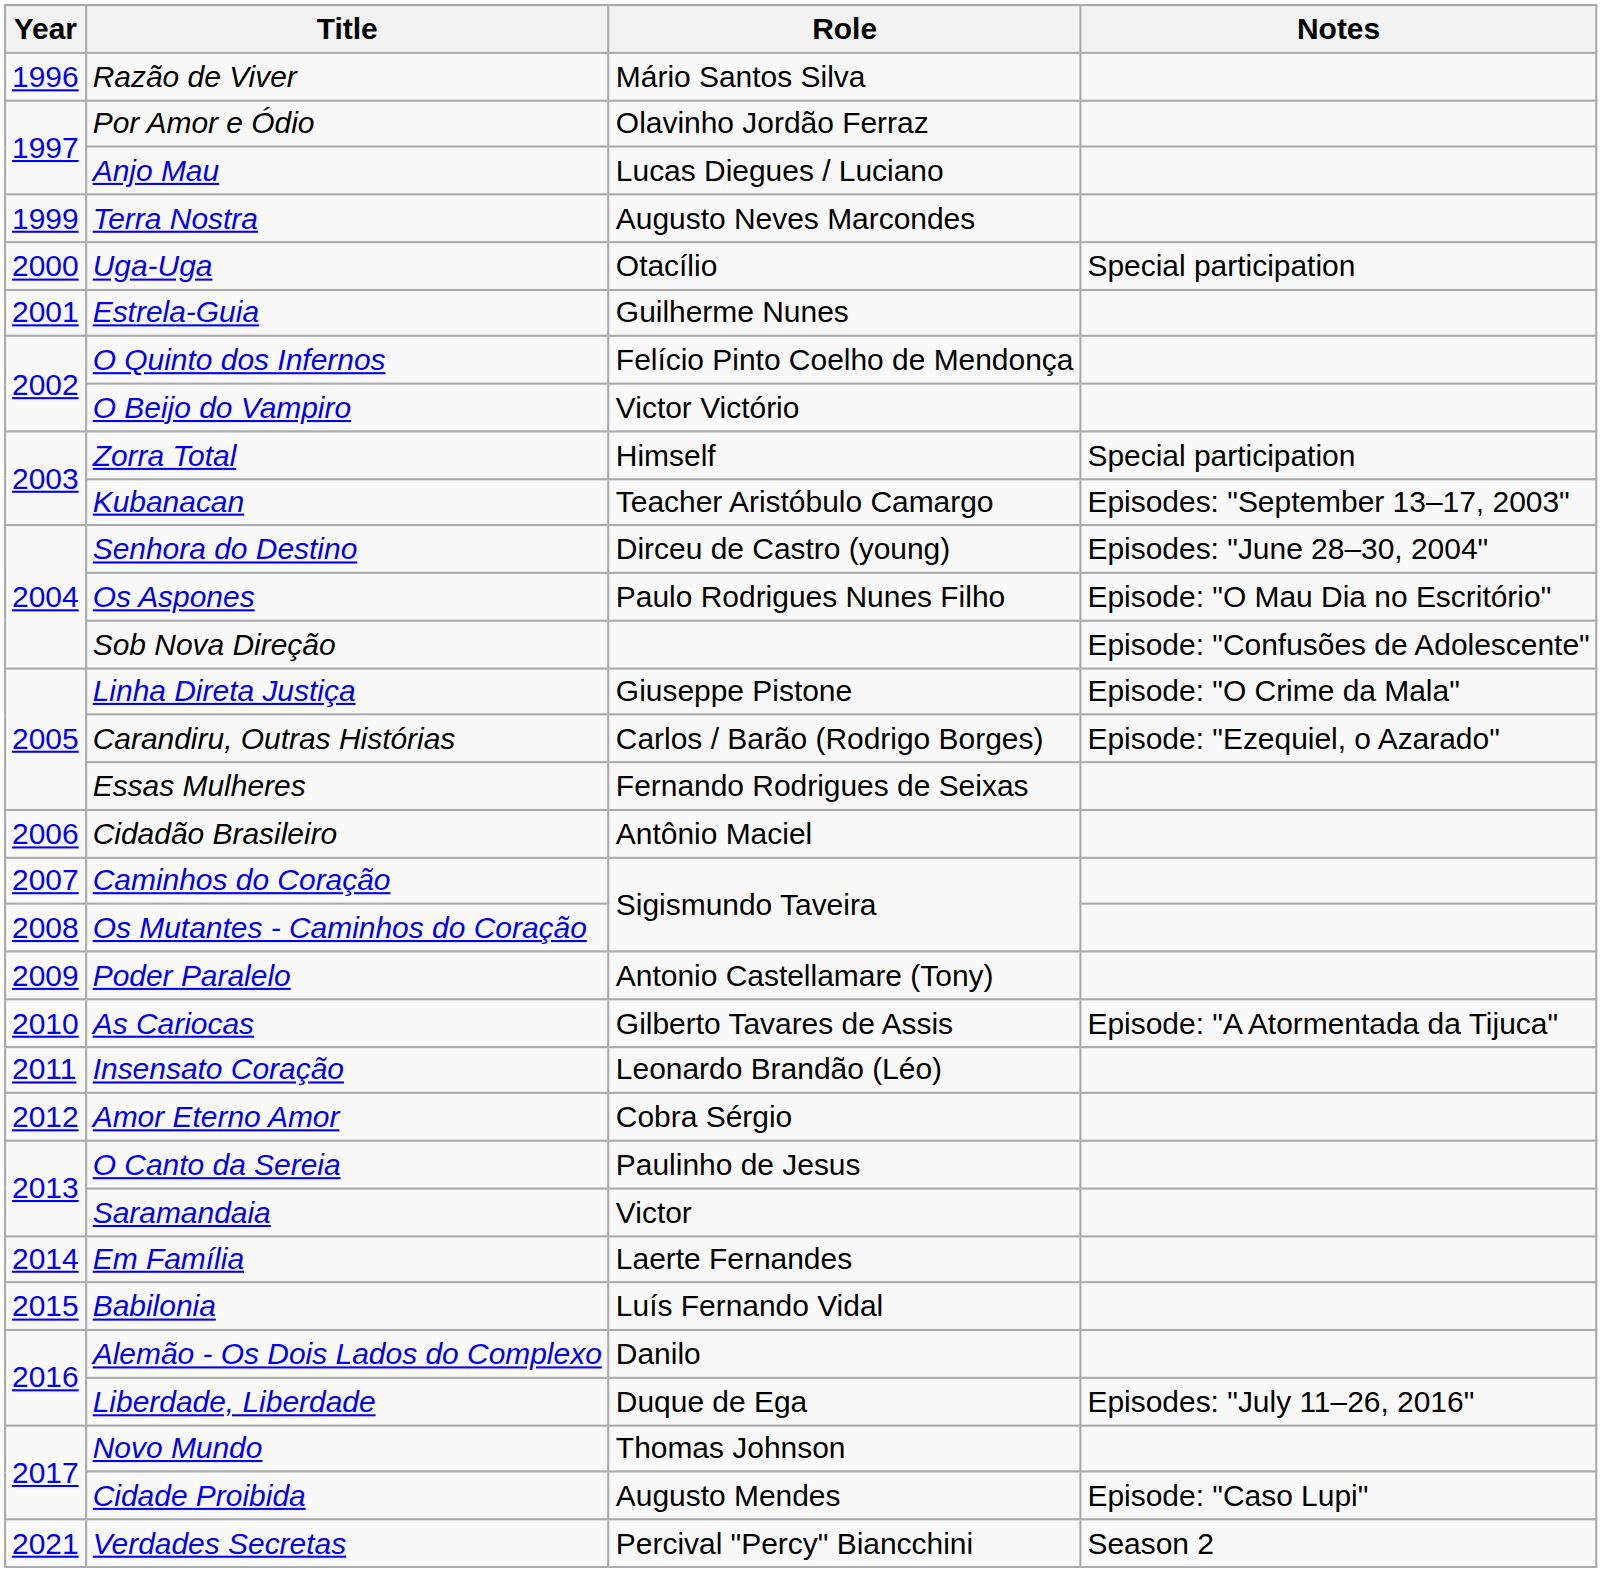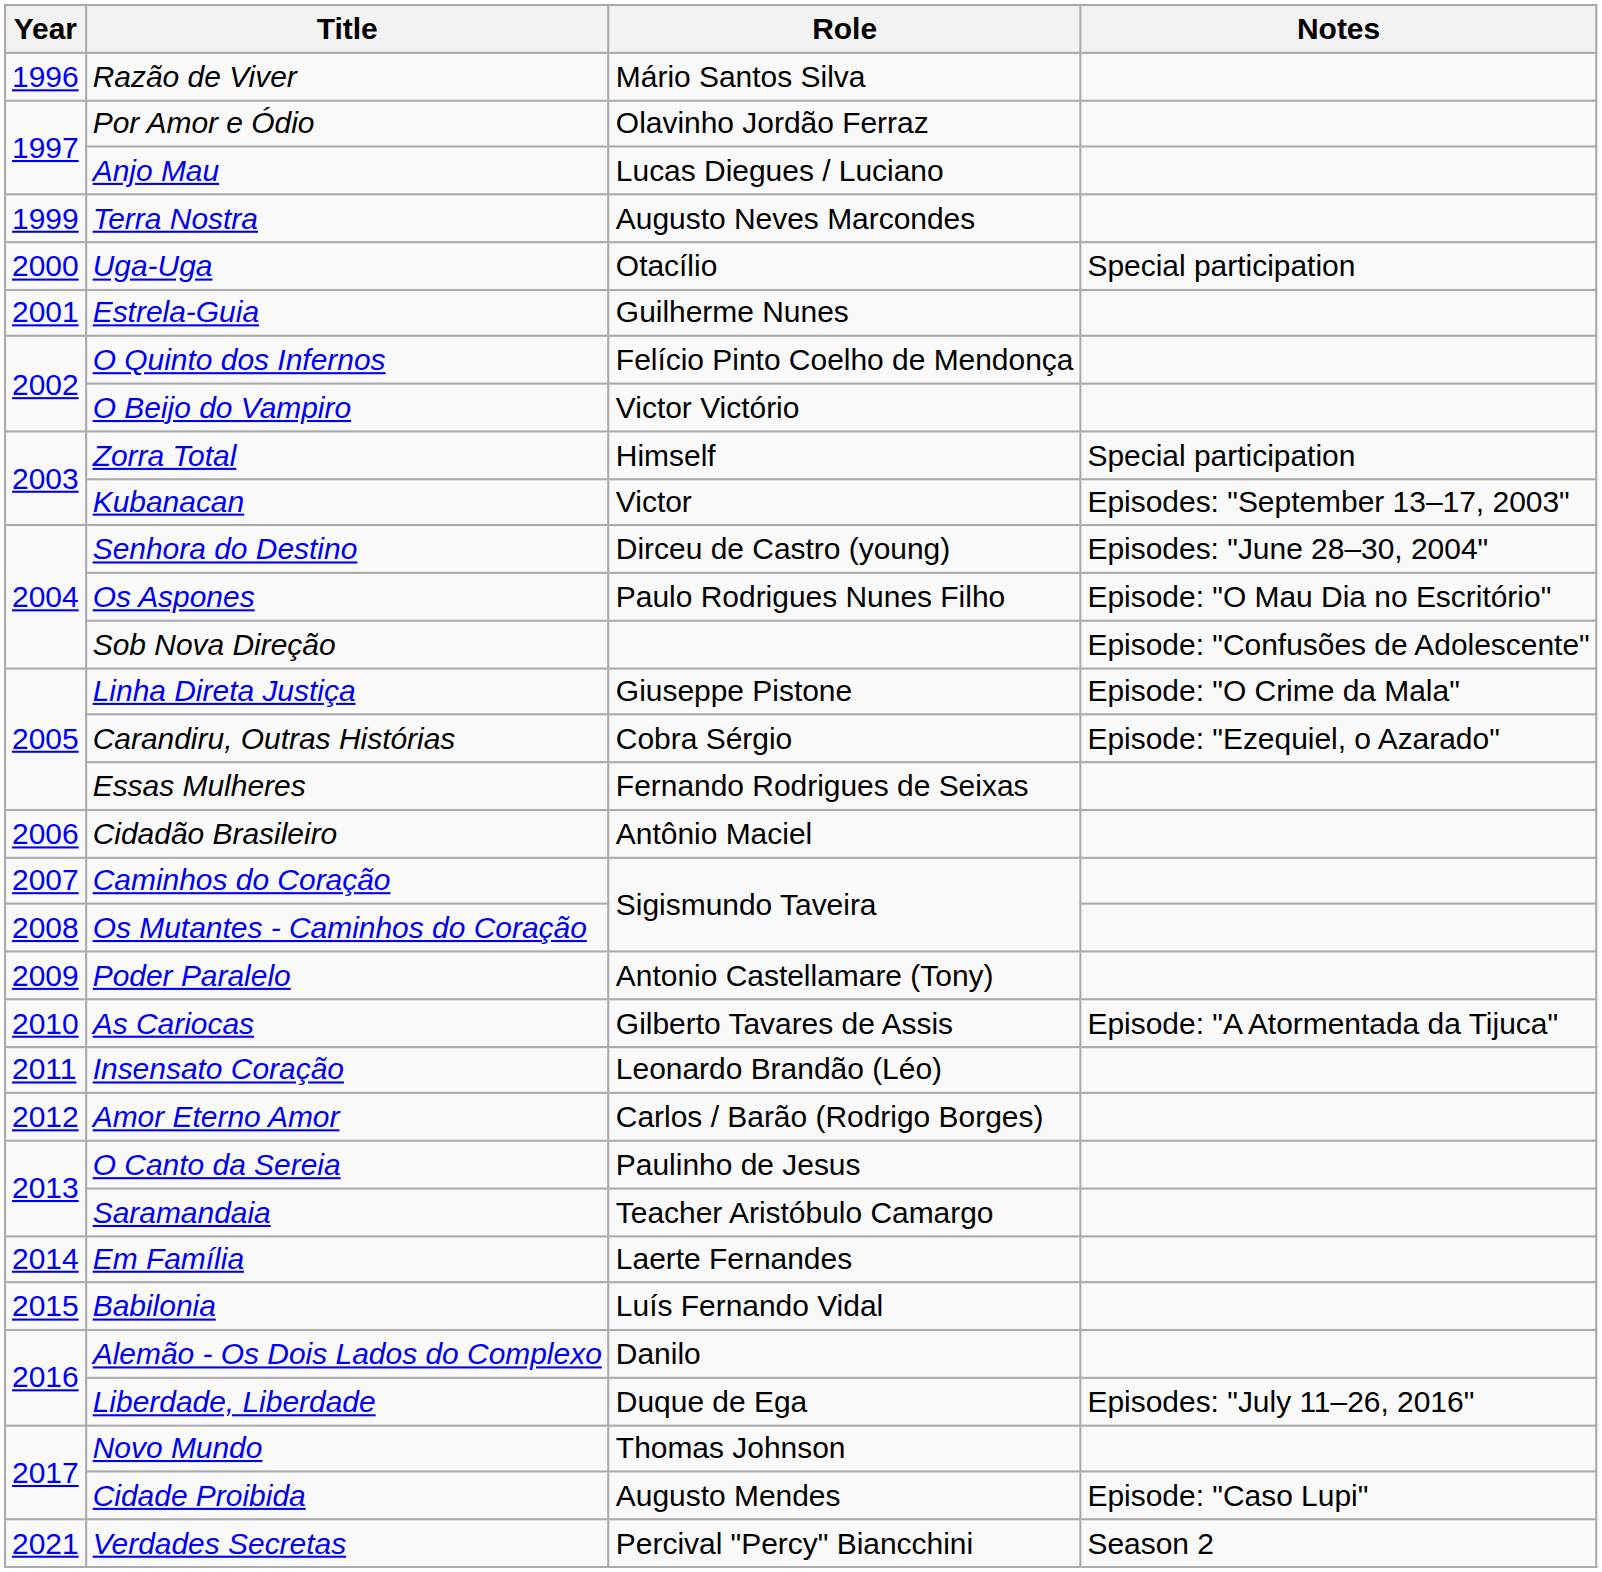 <table class="wikitable" style="font-size: 90%;">
 <tr>
 <th>Year</th>
 <th>Title</th>
 <th>Role</th>
 <th>Notes</th>
 </tr>
 <tr>
 <td><a href='#'>1996</a></td>
 <td><em>Razão de Viver</em></td>
 <td>Mário Santos Silva</td>
 <td></td>
 </tr>
 <tr>
 <td rowspan="2"><a href='#'>1997</a></td>
 <td><em>Por Amor e Ódio</em></td>
 <td>Olavinho Jordão Ferraz</td>
 <td></td>
 </tr>
 <tr>
 <td><em><a href='#'>Anjo Mau</a></em></td>
 <td>Lucas Diegues / Luciano</td>
 <td></td>
 </tr>
 <tr>
 <td><a href='#'>1999</a></td>
 <td><em><a href='#'>Terra Nostra</a></em></td>
 <td>Augusto Neves Marcondes</td>
 <td></td>
 </tr>
 <tr>
 <td><a href='#'>2000</a></td>
 <td><em><a href='#'>Uga-Uga</a></em></td>
 <td>Otacílio</td>
 <td>Special participation</td>
 </tr>
 <tr>
 <td><a href='#'>2001</a></td>
 <td><em><a href='#'>Estrela-Guia</a></em></td>
 <td>Guilherme Nunes</td>
 <td></td>
 </tr>
 <tr>
 <td rowspan="2"><a href='#'>2002</a></td>
 <td><em><a href='#'>O Quinto dos Infernos</a></em></td>
 <td>Felício Pinto Coelho de Mendonça</td>
 <td></td>
 </tr>
 <tr>
 <td><em><a href='#'>O Beijo do Vampiro</a></em></td>
 <td>Victor Victório</td>
 <td></td>
 </tr>
 <tr>
 <td rowspan="2"><a href='#'>2003</a></td>
 <td><em><a href='#'>Zorra Total</a></em></td>
 <td>Himself</td>
 <td>Special participation</td>
 </tr>
 <tr>
 <td><em><a href='#'>Kubanacan</a></em></td>
-<td>Teacher Aristóbulo Camargo</td>
+<td>Victor</td>
 <td>Episodes: "September 13–17, 2003"</td>
 </tr>
 <tr>
 <td rowspan="3"><a href='#'>2004</a></td>
 <td><em><a href='#'>Senhora do Destino</a></em></td>
 <td>Dirceu de Castro (young)</td>
 <td>Episodes: "June 28–30, 2004"</td>
 </tr>
 <tr>
 <td><em><a href='#'>Os Aspones</a></em></td>
 <td>Paulo Rodrigues Nunes Filho</td>
 <td>Episode: "O Mau Dia no Escritório"</td>
 </tr>
 <tr>
 <td><em>Sob Nova Direção</em></td>
 <td></td>
 <td>Episode: "Confusões de Adolescente"</td>
 </tr>
 <tr>
 <td rowspan="3"><a href='#'>2005</a></td>
 <td><em><a href='#'>Linha Direta Justiça</a></em></td>
 <td>Giuseppe Pistone</td>
 <td>Episode: "O Crime da Mala"</td>
 </tr>
 <tr>
 <td><em>Carandiru, Outras Histórias</em></td>
-<td>Carlos / Barão (Rodrigo Borges)</td>
+<td>Cobra Sérgio</td>
 <td>Episode: "Ezequiel, o Azarado"</td>
 </tr>
 <tr>
 <td><em>Essas Mulheres</em></td>
 <td>Fernando Rodrigues de Seixas</td>
 <td></td>
 </tr>
 <tr>
 <td><a href='#'>2006</a></td>
 <td><em>Cidadão Brasileiro</em></td>
 <td>Antônio Maciel</td>
 <td></td>
 </tr>
 <tr>
 <td><a href='#'>2007</a></td>
 <td><em><a href='#'>Caminhos do Coração</a></em></td>
 <td rowspan="2">Sigismundo Taveira</td>
 <td></td>
 </tr>
 <tr>
 <td><a href='#'>2008</a></td>
 <td><em><a href='#'>Os Mutantes - Caminhos do Coração</a></em></td>
 <td></td>
 </tr>
 <tr>
 <td><a href='#'>2009</a></td>
 <td><em><a href='#'>Poder Paralelo</a></em></td>
 <td>Antonio Castellamare (Tony)</td>
 <td></td>
 </tr>
 <tr>
 <td><a href='#'>2010</a></td>
 <td><em><a href='#'>As Cariocas</a></em></td>
 <td>Gilberto Tavares de Assis</td>
 <td>Episode: "A Atormentada da Tijuca"</td>
 </tr>
 <tr>
 <td><a href='#'>2011</a></td>
 <td><em><a href='#'>Insensato Coração</a></em></td>
 <td>Leonardo Brandão (Léo)</td>
 <td></td>
 </tr>
 <tr>
 <td><a href='#'>2012</a></td>
 <td><em><a href='#'>Amor Eterno Amor</a></em></td>
-<td>Cobra Sérgio</td>
+<td>Carlos / Barão (Rodrigo Borges)</td>
 <td></td>
 </tr>
 <tr>
 <td rowspan="2"><a href='#'>2013</a></td>
 <td><em><a href='#'>O Canto da Sereia</a></em></td>
 <td>Paulinho de Jesus</td>
 <td></td>
 </tr>
 <tr>
 <td><em><a href='#'>Saramandaia</a></em></td>
-<td>Victor</td>
+<td>Teacher Aristóbulo Camargo</td>
 <td></td>
 </tr>
 <tr>
 <td><a href='#'>2014</a></td>
 <td><em><a href='#'>Em Família</a></em></td>
 <td>Laerte Fernandes</td>
 <td></td>
 </tr>
 <tr>
 <td><a href='#'>2015</a></td>
 <td><em><a href='#'>Babilonia</a></em></td>
 <td>Luís Fernando Vidal</td>
 <td></td>
 </tr>
 <tr>
 <td rowspan="2"><a href='#'>2016</a></td>
 <td><em><a href='#'>Alemão - Os Dois Lados do Complexo</a></em></td>
 <td>Danilo</td>
 <td></td>
 </tr>
 <tr>
 <td><em><a href='#'>Liberdade, Liberdade</a></em></td>
 <td>Duque de Ega</td>
 <td>Episodes: "July 11–26, 2016"</td>
 </tr>
 <tr>
 <td rowspan="2"><a href='#'>2017</a></td>
 <td><em><a href='#'>Novo Mundo</a></em></td>
 <td>Thomas Johnson</td>
 <td></td>
 </tr>
 <tr>
 <td><em><a href='#'>Cidade Proibida</a></em></td>
 <td>Augusto Mendes</td>
 <td>Episode: "Caso Lupi"</td>
 </tr>
 <tr>
 <td><a href='#'>2021</a></td>
 <td><em><a href='#'>Verdades Secretas</a></em></td>
 <td>Percival "Percy" Biancchini</td>
 <td>Season 2</td>
 </tr>
 </table>
